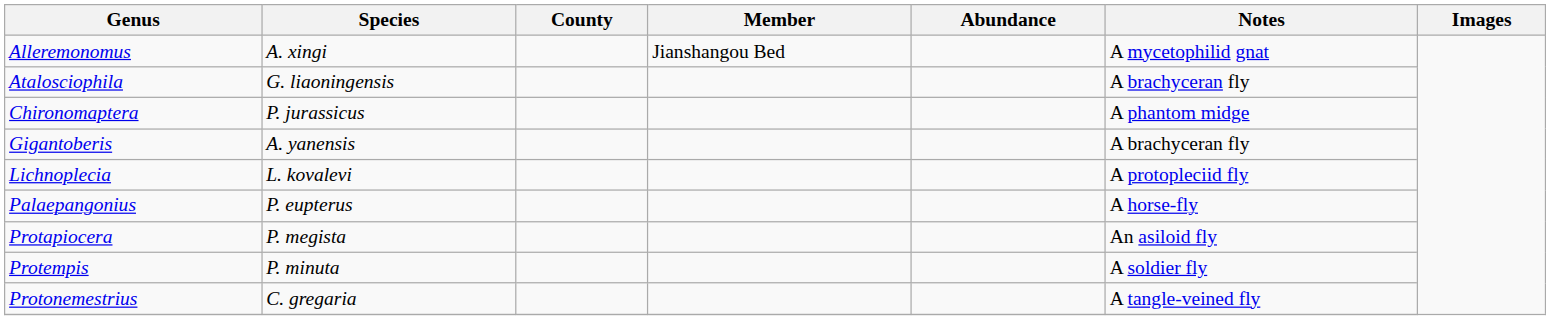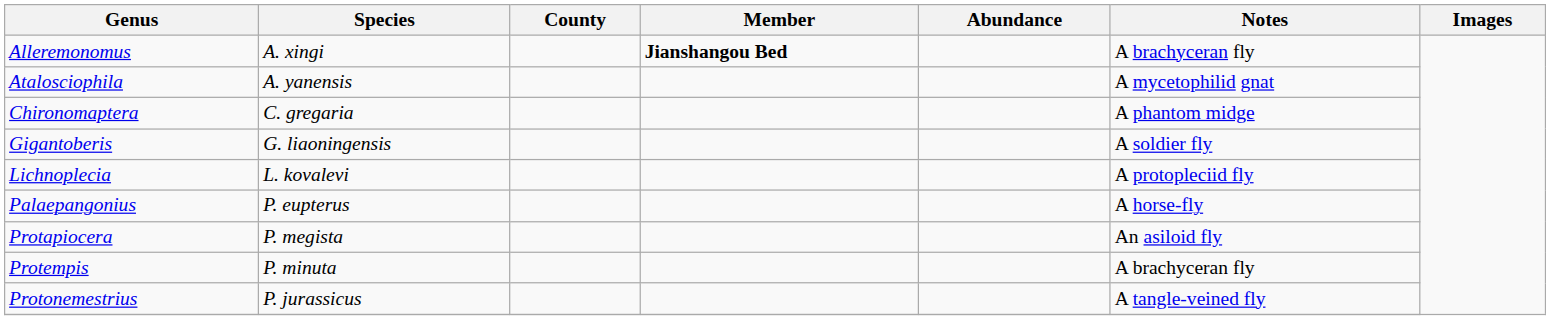 <table class="wikitable" align="center" width="100%">
 <tr>
 <th>Genus</th>
 <th>Species</th>
 <th>County</th>
 <th>Member</th>
 <th>Abundance</th>
 <th>Notes</th>
 <th>Images</th>
 </tr>
 <tr>
 <td><em><a href='#'>Alleremonomus</a></em></td>
 <td><em>A. xingi</em></td>
 <td></td>
-<td>Jianshangou Bed</td>
+<td><strong>Jianshangou Bed</strong></td>
 <td></td>
-<td>A <a href='#'>mycetophilid</a> <a href='#'>gnat</a></td>
+<td>A <a href='#'>brachyceran</a> fly</td>
 <td rowspan="99"></td>
 </tr>
 <tr>
 <td><em><a href='#'>Atalosciophila</a></em></td>
-<td><em>G. liaoningensis</em></td>
+<td><em>A. yanensis</em></td>
 <td></td>
 <td></td>
 <td></td>
-<td>A <a href='#'>brachyceran</a> fly</td>
+<td>A <a href='#'>mycetophilid</a> <a href='#'>gnat</a></td>
 </tr>
 <tr>
 <td><em><a href='#'>Chironomaptera</a></em></td>
-<td><em>P. jurassicus</em></td>
+<td><em>C. gregaria</em></td>
 <td></td>
 <td></td>
 <td></td>
 <td>A <a href='#'>phantom midge</a></td>
 </tr>
 <tr>
 <td><em><a href='#'>Gigantoberis</a></em></td>
-<td><em>A. yanensis</em></td>
+<td><em>G. liaoningensis</em></td>
 <td></td>
 <td></td>
 <td></td>
-<td>A brachyceran fly</td>
+<td>A <a href='#'>soldier fly</a></td>
 </tr>
 <tr>
 <td><em><a href='#'>Lichnoplecia</a></em></td>
 <td><em>L. kovalevi</em></td>
 <td></td>
 <td></td>
 <td></td>
 <td>A <a href='#'>protopleciid fly</a></td>
 </tr>
 <tr>
 <td><em><a href='#'>Palaepangonius</a></em></td>
 <td><em>P. eupterus</em></td>
 <td></td>
 <td></td>
 <td></td>
 <td>A <a href='#'>horse-fly</a></td>
 </tr>
 <tr>
 <td><em><a href='#'>Protapiocera</a></em></td>
 <td><em>P. megista</em></td>
 <td></td>
 <td></td>
 <td></td>
 <td>An <a href='#'>asiloid fly</a></td>
 </tr>
 <tr>
 <td><em><a href='#'>Protempis</a></em></td>
 <td><em>P. minuta</em></td>
 <td></td>
 <td></td>
 <td></td>
-<td>A <a href='#'>soldier fly</a></td>
+<td>A brachyceran fly</td>
 </tr>
 <tr>
 <td><em><a href='#'>Protonemestrius</a></em></td>
-<td><em>C. gregaria</em></td>
+<td><em>P. jurassicus</em></td>
 <td></td>
 <td></td>
 <td></td>
 <td>A <a href='#'>tangle-veined fly</a></td>
 </tr>
 <tr>
 </tr>
 </table>
